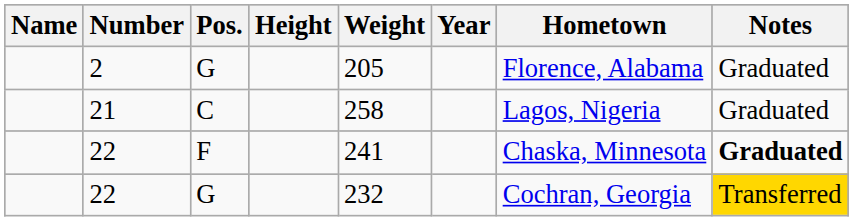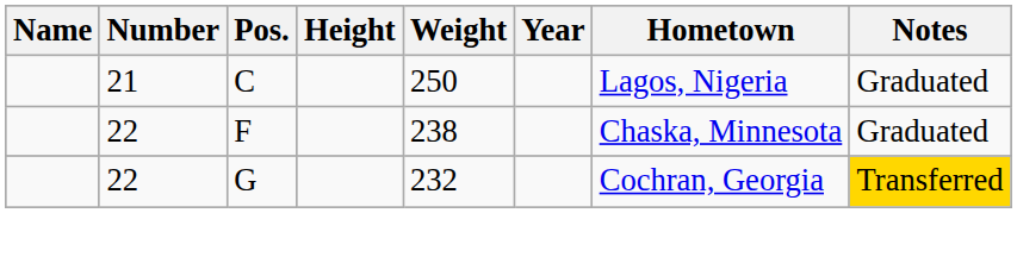 <table class="wikitable sortable" border="1">
 <tr>
 <th>Name</th>
 <th>Number</th>
 <th>Pos.</th>
 <th>Height</th>
 <th>Weight</th>
 <th>Year</th>
 <th>Hometown</th>
 <th class="unsortable">Notes</th>
 </tr>
 <tr>
 <td></td>
-<td>2</td>
-<td>G</td>
-<td></td>
-<td>205</td>
-<td></td>
-<td><a href='#'>Florence, Alabama</a></td>
-<td>Graduated</td>
-</tr>
-<tr>
-<td></td>
 <td>21</td>
 <td>C</td>
 <td></td>
-<td>258</td>
+<td>250</td>
 <td></td>
 <td><a href='#'>Lagos, Nigeria</a></td>
 <td>Graduated</td>
 </tr>
 <tr>
 <td></td>
 <td>22</td>
 <td>F</td>
 <td></td>
-<td>241</td>
+<td>238</td>
 <td></td>
 <td><a href='#'>Chaska, Minnesota</a></td>
-<td><strong>Graduated</strong></td>
+<td>Graduated</td>
 </tr>
 <tr>
 <td></td>
 <td>22</td>
 <td>G</td>
 <td></td>
 <td>232</td>
 <td></td>
 <td><a href='#'>Cochran, Georgia</a></td>
 <td style="background: gold;">Transferred</td>
 </tr>
 </table>
